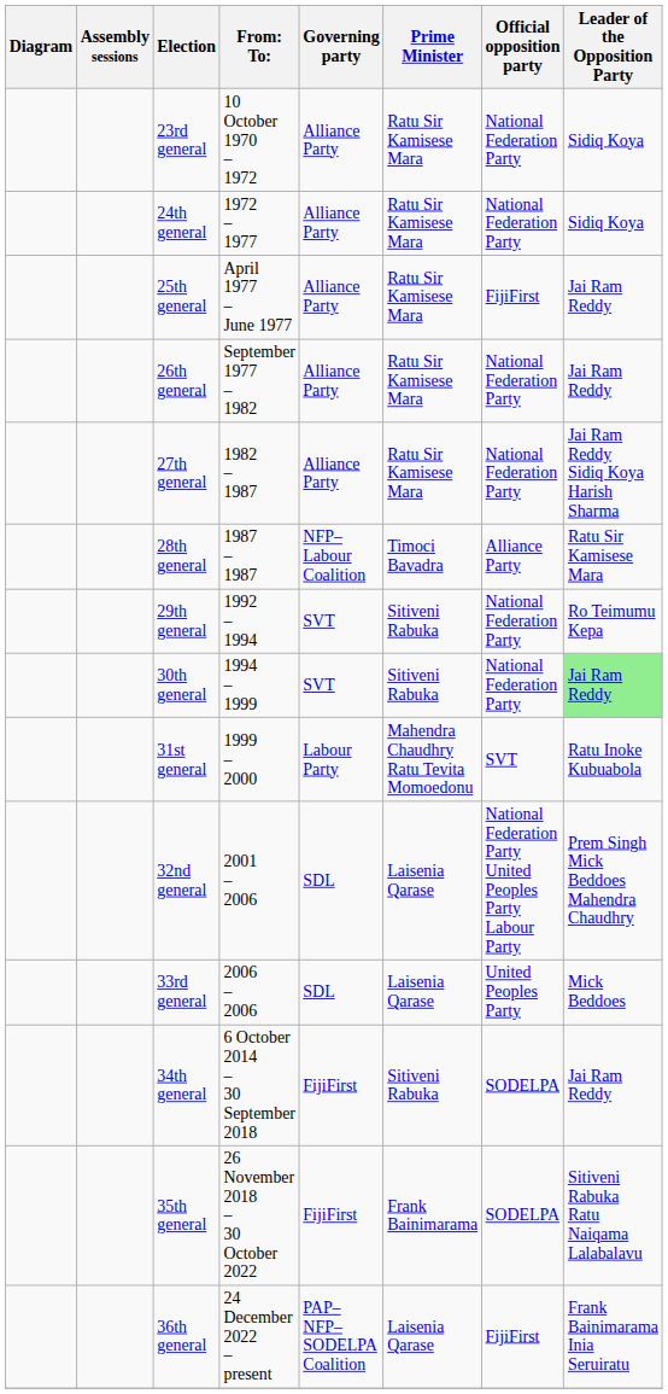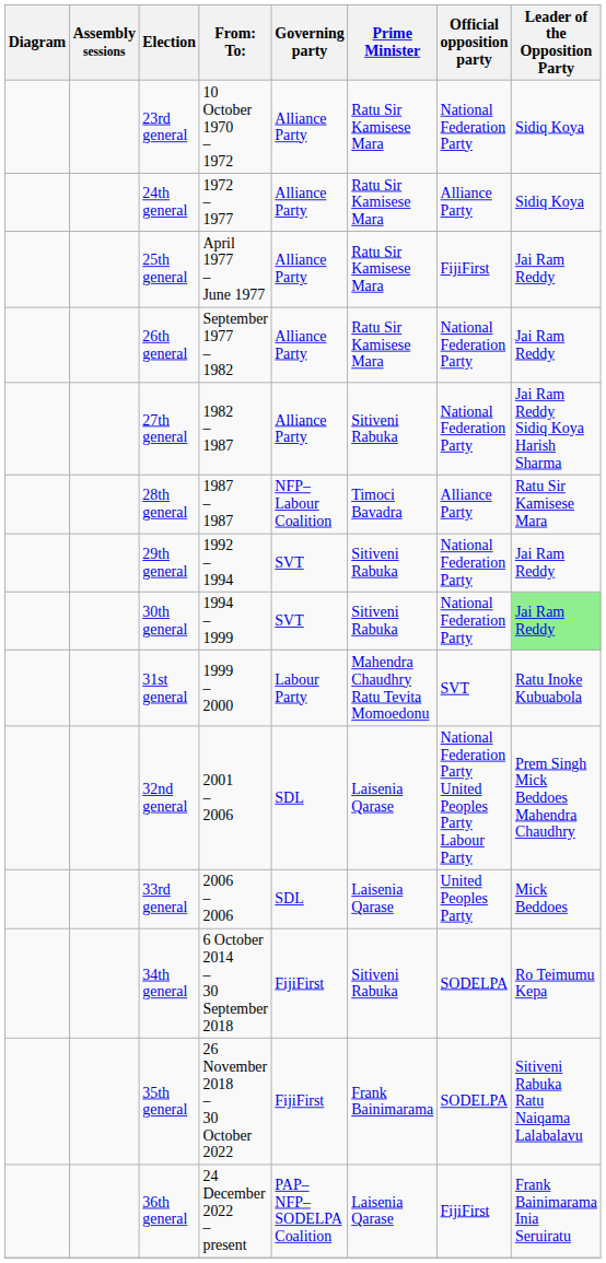 <table class="wikitable" style="font-size:100%">
 <tr>
 <th>Diagram</th>
 <th width=11%>Assembly<br><small>sessions</small></th>
 <th width=8%>Election</th>
 <th width=9%>From:<br>To:</th>
 <th>Governing party</th>
 <th><a href='#'>Prime Minister</a></th>
 <th>Official opposition party<br></th>
 <th>Leader of the Opposition Party<br></th>
 </tr>
 <tr>
 <td></td>
 <td></td>
 <td><a href='#'>23rd general</a></td>
 <td>10 October 1970<br> – <br>1972</td>
 <td><a href='#'>Alliance Party</a></td>
 <td><a href='#'>Ratu Sir Kamisese Mara</a></td>
 <td><a href='#'>National Federation Party</a></td>
 <td><a href='#'>Sidiq Koya</a></td>
 </tr>
 <tr>
 <td></td>
 <td></td>
 <td><a href='#'>24th general</a></td>
 <td>1972<br> – <br>1977</td>
 <td><a href='#'>Alliance Party</a></td>
 <td><a href='#'>Ratu Sir Kamisese Mara</a></td>
-<td><a href='#'>National Federation Party</a></td>
+<td><a href='#'>Alliance Party</a></td>
 <td><a href='#'>Sidiq Koya</a></td>
 </tr>
 <tr>
 <td></td>
 <td></td>
 <td><a href='#'>25th general</a></td>
 <td>April 1977<br> – <br>June 1977</td>
 <td><a href='#'>Alliance Party</a></td>
 <td><a href='#'>Ratu Sir Kamisese Mara</a></td>
 <td><a href='#'>FijiFirst</a></td>
 <td><a href='#'>Jai Ram Reddy</a></td>
 </tr>
 <tr>
 <td></td>
 <td></td>
 <td><a href='#'>26th general</a></td>
 <td>September 1977<br> – <br>1982</td>
 <td><a href='#'>Alliance Party</a></td>
 <td><a href='#'>Ratu Sir Kamisese Mara</a></td>
 <td><a href='#'>National Federation Party</a></td>
 <td><a href='#'>Jai Ram Reddy</a></td>
 </tr>
 <tr>
 <td></td>
 <td></td>
 <td><a href='#'>27th general</a></td>
 <td>1982<br> – <br>1987</td>
 <td><a href='#'>Alliance Party</a></td>
-<td><a href='#'>Ratu Sir Kamisese Mara</a></td>
+<td><a href='#'>Sitiveni Rabuka</a></td>
 <td><a href='#'>National Federation Party</a></td>
 <td><a href='#'>Jai Ram Reddy</a><br><a href='#'>Sidiq Koya</a><br><a href='#'>Harish Sharma</a></td>
 </tr>
 <tr>
 <td></td>
 <td></td>
 <td><a href='#'>28th general</a></td>
 <td>1987<br> – <br>1987</td>
 <td><a href='#'>NFP–Labour Coalition</a></td>
 <td><a href='#'>Timoci Bavadra</a></td>
 <td><a href='#'>Alliance Party</a></td>
 <td><a href='#'>Ratu Sir Kamisese Mara</a></td>
 </tr>
 <tr>
 <td></td>
 <td></td>
 <td><a href='#'>29th general</a></td>
 <td>1992<br> – <br>1994</td>
 <td><a href='#'>SVT</a></td>
 <td><a href='#'>Sitiveni Rabuka</a></td>
 <td><a href='#'>National Federation Party</a></td>
-<td><a href='#'>Ro Teimumu Kepa</a></td>
+<td><a href='#'>Jai Ram Reddy</a></td>
 </tr>
 <tr>
 <td></td>
 <td></td>
 <td><a href='#'>30th general</a></td>
 <td>1994<br> – <br>1999</td>
 <td><a href='#'>SVT</a></td>
 <td><a href='#'>Sitiveni Rabuka</a></td>
 <td><a href='#'>National Federation Party</a></td>
 <td style="background: lightgreen;"><a href='#'>Jai Ram Reddy</a></td>
 </tr>
 <tr>
 <td></td>
 <td></td>
 <td><a href='#'>31st general</a></td>
 <td>1999<br> – <br>2000</td>
 <td><a href='#'>Labour Party</a></td>
 <td><a href='#'>Mahendra Chaudhry</a><br><a href='#'>Ratu Tevita Momoedonu</a></td>
 <td><a href='#'>SVT</a></td>
 <td><a href='#'>Ratu Inoke Kubuabola</a></td>
 </tr>
 <tr>
 <td></td>
 <td></td>
 <td><a href='#'>32nd general</a></td>
 <td>2001<br> – <br>2006</td>
 <td><a href='#'>SDL</a></td>
 <td><a href='#'>Laisenia Qarase</a></td>
 <td><a href='#'>National Federation Party</a><br><a href='#'>United Peoples Party</a><br><a href='#'>Labour Party</a></td>
 <td><a href='#'>Prem Singh</a><br><a href='#'>Mick Beddoes</a><br><a href='#'>Mahendra Chaudhry</a></td>
 </tr>
 <tr>
 <td></td>
 <td></td>
 <td><a href='#'>33rd general</a></td>
 <td>2006<br> – <br>2006</td>
 <td><a href='#'>SDL</a></td>
 <td><a href='#'>Laisenia Qarase</a></td>
 <td><a href='#'>United Peoples Party</a></td>
 <td><a href='#'>Mick Beddoes</a></td>
 </tr>
 <tr>
 <td></td>
 <td></td>
 <td><a href='#'>34th general</a></td>
 <td>6 October 2014<br> – <br>30 September 2018</td>
 <td><a href='#'>FijiFirst</a></td>
 <td><a href='#'>Sitiveni Rabuka</a></td>
 <td><a href='#'>SODELPA</a></td>
-<td><a href='#'>Jai Ram Reddy</a></td>
+<td><a href='#'>Ro Teimumu Kepa</a></td>
 </tr>
 <tr>
 <td></td>
 <td></td>
 <td><a href='#'>35th general</a></td>
 <td>26 November 2018<br> – <br>30 October 2022</td>
 <td><a href='#'>FijiFirst</a></td>
 <td><a href='#'>Frank Bainimarama</a></td>
 <td><a href='#'>SODELPA</a></td>
 <td><a href='#'>Sitiveni Rabuka</a><br><a href='#'>Ratu Naiqama Lalabalavu</a></td>
 </tr>
 <tr>
 <td></td>
 <td></td>
 <td><a href='#'>36th general</a></td>
 <td>24 December 2022<br> – <br>present</td>
 <td><a href='#'>PAP–NFP–SODELPA Coalition</a></td>
 <td><a href='#'>Laisenia Qarase</a></td>
 <td><a href='#'>FijiFirst</a></td>
 <td><a href='#'>Frank Bainimarama</a><br><a href='#'>Inia Seruiratu</a></td>
 </tr>
 <tr>
 </tr>
 </table>
